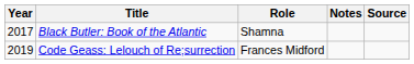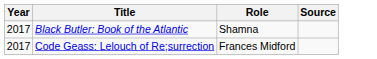 <table class="wikitable sortable plainrowheaders">
 <tr>
 <th>Year</th>
 <th>Title</th>
 <th>Role</th>
-<th class="unsortable">Notes</th>
 <th class="unsortable">Source</th>
 </tr>
 <tr>
 <td>2017</td>
 <td><em><a href='#'>Black Butler: Book of the Atlantic</a></em></td>
 <td>Shamna</td>
 <td></td>
-<td></td>
 </tr>
 <tr>
-<td>2019</td>
+<td>2017</td>
 <td><a href='#'>Code Geass: Lelouch of Re;surrection</a></td>
 <td>Frances Midford</td>
 <td></td>
-<td></td>
 </tr>
 </table>
